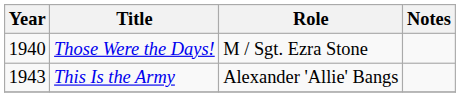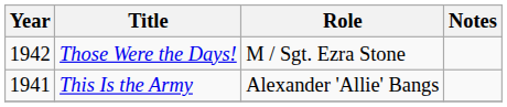 <table class="wikitable">
 <tr>
 <th>Year</th>
 <th>Title</th>
 <th>Role</th>
 <th>Notes</th>
 </tr>
 <tr>
-<td>1940</td>
+<td>1942</td>
 <td><em><a href='#'>Those Were the Days!</a></em></td>
 <td>M / Sgt. Ezra Stone</td>
 <td></td>
 </tr>
 <tr>
-<td>1943</td>
+<td>1941</td>
 <td><em><a href='#'>This Is the Army</a></em></td>
 <td>Alexander 'Allie' Bangs</td>
 <td></td>
 </tr>
 <tr>
 </tr>
 </table>
